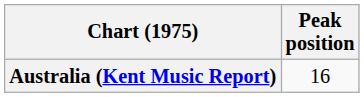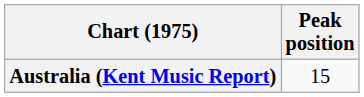 <table class="wikitable sortable plainrowheaders" style="text-align:center">
 <tr>
 <th>Chart (1975)</th>
 <th>Peak<br>position</th>
 </tr>
 <tr>
 <th scope="row">Australia (<a href='#'>Kent Music Report</a>)</th>
-<td>16</td>
+<td>15</td>
 </tr>
 </table>
